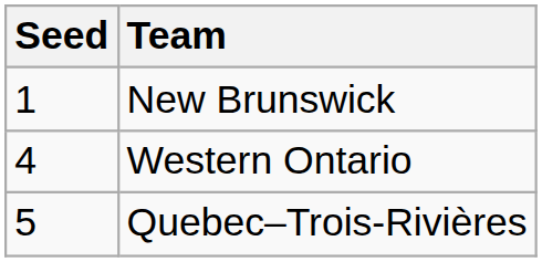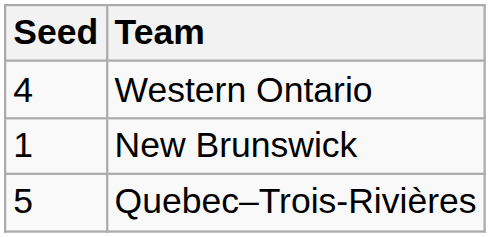 <table class="wikitable sortable" style="text-align: center;">
 <tr style="background:#efefef; text-align:center">
 <th style="text-align:left">Seed</th>
 <th style="text-align:left">Team</th>
 </tr>
 <tr style="text-align:center">
+<td style="text-align:left">4</td>
+<td style="text-align:left">Western Ontario</td>
+</tr>
+<tr style="text-align:center">
 <td style="text-align:left">1</td>
 <td style="text-align:left">New Brunswick</td>
-</tr>
-<tr style="text-align:center">
-<td style="text-align:left">4</td>
-<td style="text-align:left">Western Ontario</td>
 </tr>
 <tr style="text-align:center">
 <td style="text-align:left">5</td>
 <td style="text-align:left">Quebec–Trois-Rivières</td>
 </tr>
 </table>
